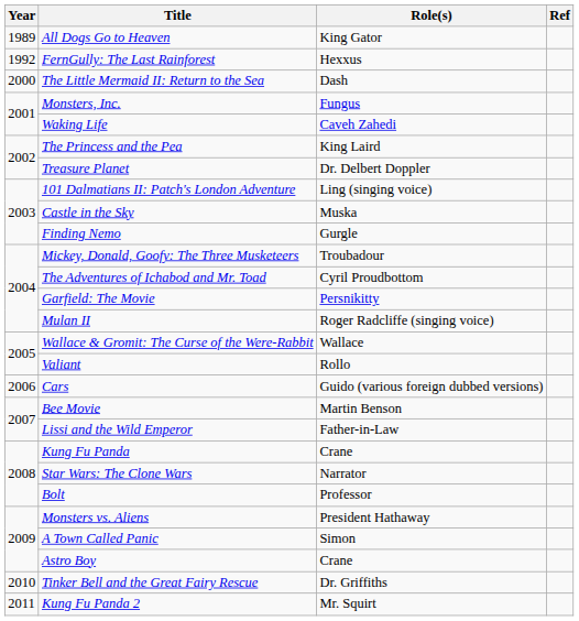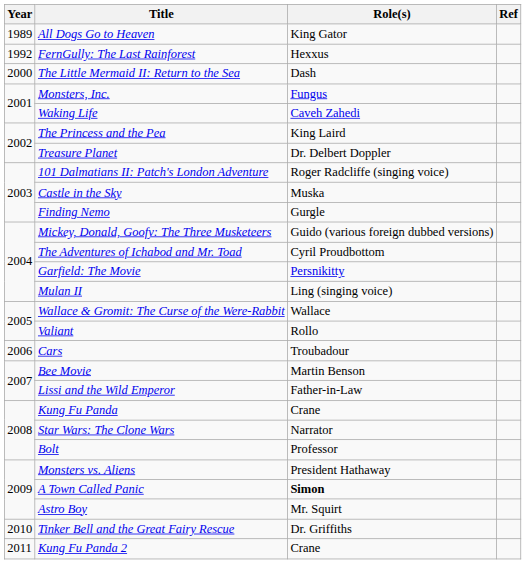 <table class="wikitable plainrowheaders sortable">
 <tr>
 <th scope="col">Year</th>
 <th scope="col">Title</th>
 <th scope="col">Role(s)</th>
 <th scope="col" class="unsortable">Ref</th>
 </tr>
 <tr>
 <td>1989</td>
 <td><em><a href='#'>All Dogs Go to Heaven</a></em></td>
 <td>King Gator</td>
 <td></td>
 </tr>
 <tr>
 <td>1992</td>
 <td><em><a href='#'>FernGully: The Last Rainforest</a></em></td>
 <td>Hexxus</td>
 <td></td>
 </tr>
 <tr>
 <td>2000</td>
 <td><em><a href='#'>The Little Mermaid II: Return to the Sea</a></em></td>
 <td>Dash</td>
 <td></td>
 </tr>
 <tr>
 <td rowspan=2>2001</td>
 <td><em><a href='#'>Monsters, Inc.</a></em></td>
 <td><a href='#'>Fungus</a></td>
 <td></td>
 </tr>
 <tr>
 <td><em><a href='#'>Waking Life</a></em></td>
 <td><a href='#'>Caveh Zahedi</a></td>
 <td></td>
 </tr>
 <tr>
 <td rowspan=2>2002</td>
 <td><em><a href='#'>The Princess and the Pea</a></em></td>
 <td>King Laird</td>
 <td></td>
 </tr>
 <tr>
 <td><em><a href='#'>Treasure Planet</a></em></td>
 <td>Dr. Delbert Doppler</td>
 <td></td>
 </tr>
 <tr>
 <td rowspan=3>2003</td>
 <td><em><a href='#'>101 Dalmatians II: Patch's London Adventure</a></em></td>
-<td>Ling (singing voice)</td>
+<td>Roger Radcliffe (singing voice)</td>
 <td></td>
 </tr>
 <tr>
 <td><em><a href='#'>Castle in the Sky</a></em></td>
 <td>Muska</td>
 <td></td>
 </tr>
 <tr>
 <td><em><a href='#'>Finding Nemo</a></em></td>
 <td>Gurgle</td>
 <td></td>
 </tr>
 <tr>
 <td rowspan=4>2004</td>
 <td><em><a href='#'>Mickey, Donald, Goofy: The Three Musketeers</a></em></td>
-<td>Troubadour</td>
+<td>Guido (various foreign dubbed versions)</td>
 <td></td>
 </tr>
 <tr>
 <td><em><a href='#'>The Adventures of Ichabod and Mr. Toad</a></em></td>
 <td>Cyril Proudbottom</td>
 <td></td>
 </tr>
 <tr>
 <td><em><a href='#'>Garfield: The Movie</a></em></td>
 <td><a href='#'>Persnikitty</a></td>
 <td></td>
 </tr>
 <tr>
 <td><em><a href='#'>Mulan II</a></em></td>
-<td>Roger Radcliffe (singing voice)</td>
+<td>Ling (singing voice)</td>
 <td></td>
 </tr>
 <tr>
 <td rowspan=2>2005</td>
 <td><em><a href='#'>Wallace & Gromit: The Curse of the Were-Rabbit</a></em></td>
 <td>Wallace</td>
 <td></td>
 </tr>
 <tr>
 <td><em><a href='#'>Valiant</a></em></td>
 <td>Rollo</td>
 <td></td>
 </tr>
 <tr>
 <td>2006</td>
 <td><em><a href='#'>Cars</a></em></td>
-<td>Guido (various foreign dubbed versions)</td>
+<td>Troubadour</td>
 <td></td>
 </tr>
 <tr>
 <td rowspan=2>2007</td>
 <td><em><a href='#'>Bee Movie</a></em></td>
 <td>Martin Benson</td>
 <td></td>
 </tr>
 <tr>
 <td><em><a href='#'>Lissi and the Wild Emperor</a></em></td>
 <td>Father-in-Law</td>
 <td></td>
 </tr>
 <tr>
 <td rowspan=3>2008</td>
 <td><em><a href='#'>Kung Fu Panda</a></em></td>
 <td>Crane</td>
 <td></td>
 </tr>
 <tr>
 <td><em><a href='#'>Star Wars: The Clone Wars</a></em></td>
 <td>Narrator</td>
 <td></td>
 </tr>
 <tr>
 <td><em><a href='#'>Bolt</a></em></td>
 <td>Professor</td>
 <td></td>
 </tr>
 <tr>
 <td rowspan=3>2009</td>
 <td><em><a href='#'>Monsters vs. Aliens</a></em></td>
 <td>President Hathaway</td>
 <td></td>
 </tr>
 <tr>
 <td><em><a href='#'>A Town Called Panic</a></em></td>
-<td>Simon</td>
+<td><strong>Simon</strong></td>
 <td></td>
 </tr>
 <tr>
 <td><em><a href='#'>Astro Boy</a></em></td>
-<td>Crane</td>
+<td>Mr. Squirt</td>
 <td></td>
 </tr>
 <tr>
 <td>2010</td>
 <td><em><a href='#'>Tinker Bell and the Great Fairy Rescue</a></em></td>
 <td>Dr. Griffiths</td>
 <td></td>
 </tr>
 <tr>
 <td>2011</td>
 <td><em><a href='#'>Kung Fu Panda 2</a></em></td>
-<td>Mr. Squirt</td>
+<td>Crane</td>
 <td></td>
 </tr>
 </table>
